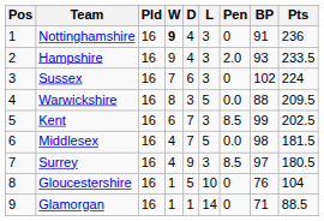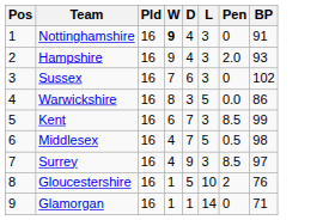 <table class="wikitable">
 <tr>
 <th>Pos</th>
 <th>Team</th>
 <th>Pld</th>
 <th>W</th>
 <th>D</th>
 <th>L</th>
 <th>Pen</th>
 <th>BP</th>
-<th>Pts</th>
 </tr>
 <tr>
 <td>1</td>
 <td><a href='#'>Nottinghamshire</a></td>
 <td>16</td>
 <td><strong>9</strong></td>
 <td>4</td>
 <td>3</td>
 <td>0</td>
 <td>91</td>
-<td>236</td>
 </tr>
 <tr>
 <td>2</td>
 <td><a href='#'>Hampshire</a></td>
 <td>16</td>
 <td>9</td>
 <td>4</td>
 <td>3</td>
 <td>2.0</td>
 <td>93</td>
-<td>233.5</td>
 </tr>
 <tr>
 <td>3</td>
 <td><a href='#'>Sussex</a></td>
 <td>16</td>
 <td>7</td>
 <td>6</td>
 <td>3</td>
 <td>0</td>
 <td>102</td>
-<td>224</td>
 </tr>
 <tr>
 <td>4</td>
 <td><a href='#'>Warwickshire</a></td>
 <td>16</td>
 <td>8</td>
 <td>3</td>
 <td>5</td>
 <td>0.0</td>
-<td>88</td>
-<td>209.5</td>
+<td>86</td>
 </tr>
 <tr>
 <td>5</td>
 <td><a href='#'>Kent</a></td>
 <td>16</td>
 <td>6</td>
 <td>7</td>
 <td>3</td>
 <td>8.5</td>
 <td>99</td>
-<td>202.5</td>
 </tr>
 <tr>
 <td>6</td>
 <td><a href='#'>Middlesex</a></td>
 <td>16</td>
 <td>4</td>
 <td>7</td>
 <td>5</td>
-<td>0.0</td>
+<td>0.5</td>
 <td>98</td>
-<td>181.5</td>
 </tr>
 <tr>
 <td>7</td>
 <td><a href='#'>Surrey</a></td>
 <td>16</td>
 <td>4</td>
 <td>9</td>
 <td>3</td>
 <td>8.5</td>
 <td>97</td>
-<td>180.5</td>
 </tr>
 <tr>
 <td>8</td>
 <td><a href='#'>Gloucestershire</a></td>
 <td>16</td>
 <td>1</td>
 <td>5</td>
 <td>10</td>
-<td>0</td>
+<td>2</td>
 <td>76</td>
-<td>104</td>
 </tr>
 <tr>
 <td>9</td>
 <td><a href='#'>Glamorgan</a></td>
 <td>16</td>
 <td>1</td>
 <td>1</td>
 <td>14</td>
 <td>0</td>
 <td>71</td>
-<td>88.5</td>
 </tr>
 </table>
